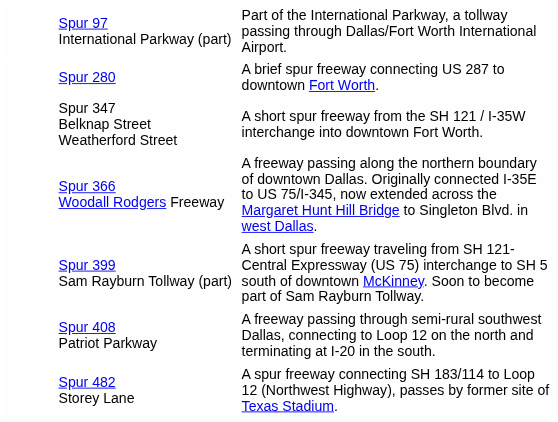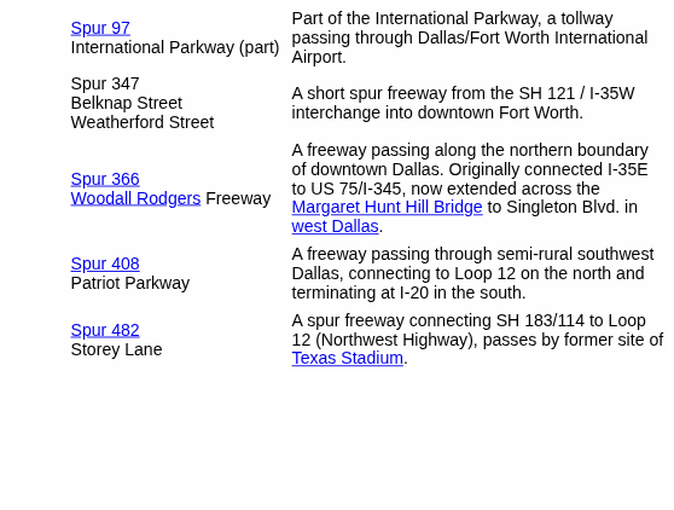 <table width="100%" cellpadding="4" cellspacing="0">
 <tr>
 <td style="width:50px; text-align:center" bgcolor="#FEFEFE"></td>
 <td style="width:200px; text-align:left" bgcolor="#FEFEFE"><a href='#'>Spur 97</a><br>International Parkway (part)</td>
 <td bgcolor="#FEFEFE">Part of the International Parkway, a tollway passing through Dallas/Fort Worth International Airport.</td>
-</tr>
-<tr>
-<td style="width:50px; text-align:center" bgcolor="#FEFEFE"></td>
-<td style="width:200px; text-align:left" bgcolor="#FEFEFE"><a href='#'>Spur 280</a></td>
-<td bgcolor="#FEFEFE">A brief spur freeway connecting US 287 to downtown <a href='#'>Fort Worth</a>.</td>
 </tr>
 <tr>
 <td style="width:50px; text-align:center" bgcolor="#FEFEFE"></td>
 <td style="width:200px; text-align:left" bgcolor="#FEFEFE">Spur 347<br>Belknap Street<br>Weatherford Street</td>
 <td bgcolor="#FEFEFE">A short spur freeway from the SH 121 / I-35W interchange into downtown Fort Worth.</td>
 </tr>
 <tr>
 <td style="width:50px; text-align:center" bgcolor="#FEFEFE"></td>
 <td style="width:200px; text-align:left" bgcolor="#FEFEFE"><a href='#'>Spur 366</a><br><a href='#'>Woodall Rodgers</a> Freeway</td>
 <td bgcolor="#FEFEFE">A freeway passing along the northern boundary of downtown Dallas.  Originally connected I-35E to US 75/I-345, now extended across the <a href='#'>Margaret Hunt Hill Bridge</a> to Singleton Blvd. in <a href='#'>west Dallas</a>.</td>
 </tr>
 <tr>
 <td style="width:50px; text-align:center" bgcolor="#FEFEFE"></td>
-<td style="width:200px; text-align:left" bgcolor="#FEFEFE"><a href='#'>Spur 399</a><br>Sam Rayburn Tollway (part)</td>
-<td bgcolor="#FEFEFE">A short spur freeway traveling from SH 121-Central Expressway (US 75) interchange to SH 5 south of downtown <a href='#'>McKinney</a>. Soon to become part of Sam Rayburn Tollway.</td>
-</tr>
-<tr>
-<td style="width:50px; text-align:center" bgcolor="#FEFEFE"></td>
 <td style="width:200px; text-align:left" bgcolor="#FEFEFE"><a href='#'>Spur 408</a><br>Patriot Parkway</td>
 <td bgcolor="#FEFEFE">A freeway passing through semi-rural southwest Dallas, connecting to Loop 12 on the north and terminating at I-20 in the south.</td>
 </tr>
 <tr>
 <td style="width:50px; text-align:center" bgcolor="#FEFEFE"></td>
 <td style="width:200px; text-align:left" bgcolor="#FEFEFE"><a href='#'>Spur 482</a><br>Storey Lane</td>
 <td bgcolor="#FEFEFE">A spur freeway connecting SH 183/114 to Loop 12 (Northwest Highway), passes by former site of <a href='#'>Texas Stadium</a>.</td>
 </tr>
 </table>
